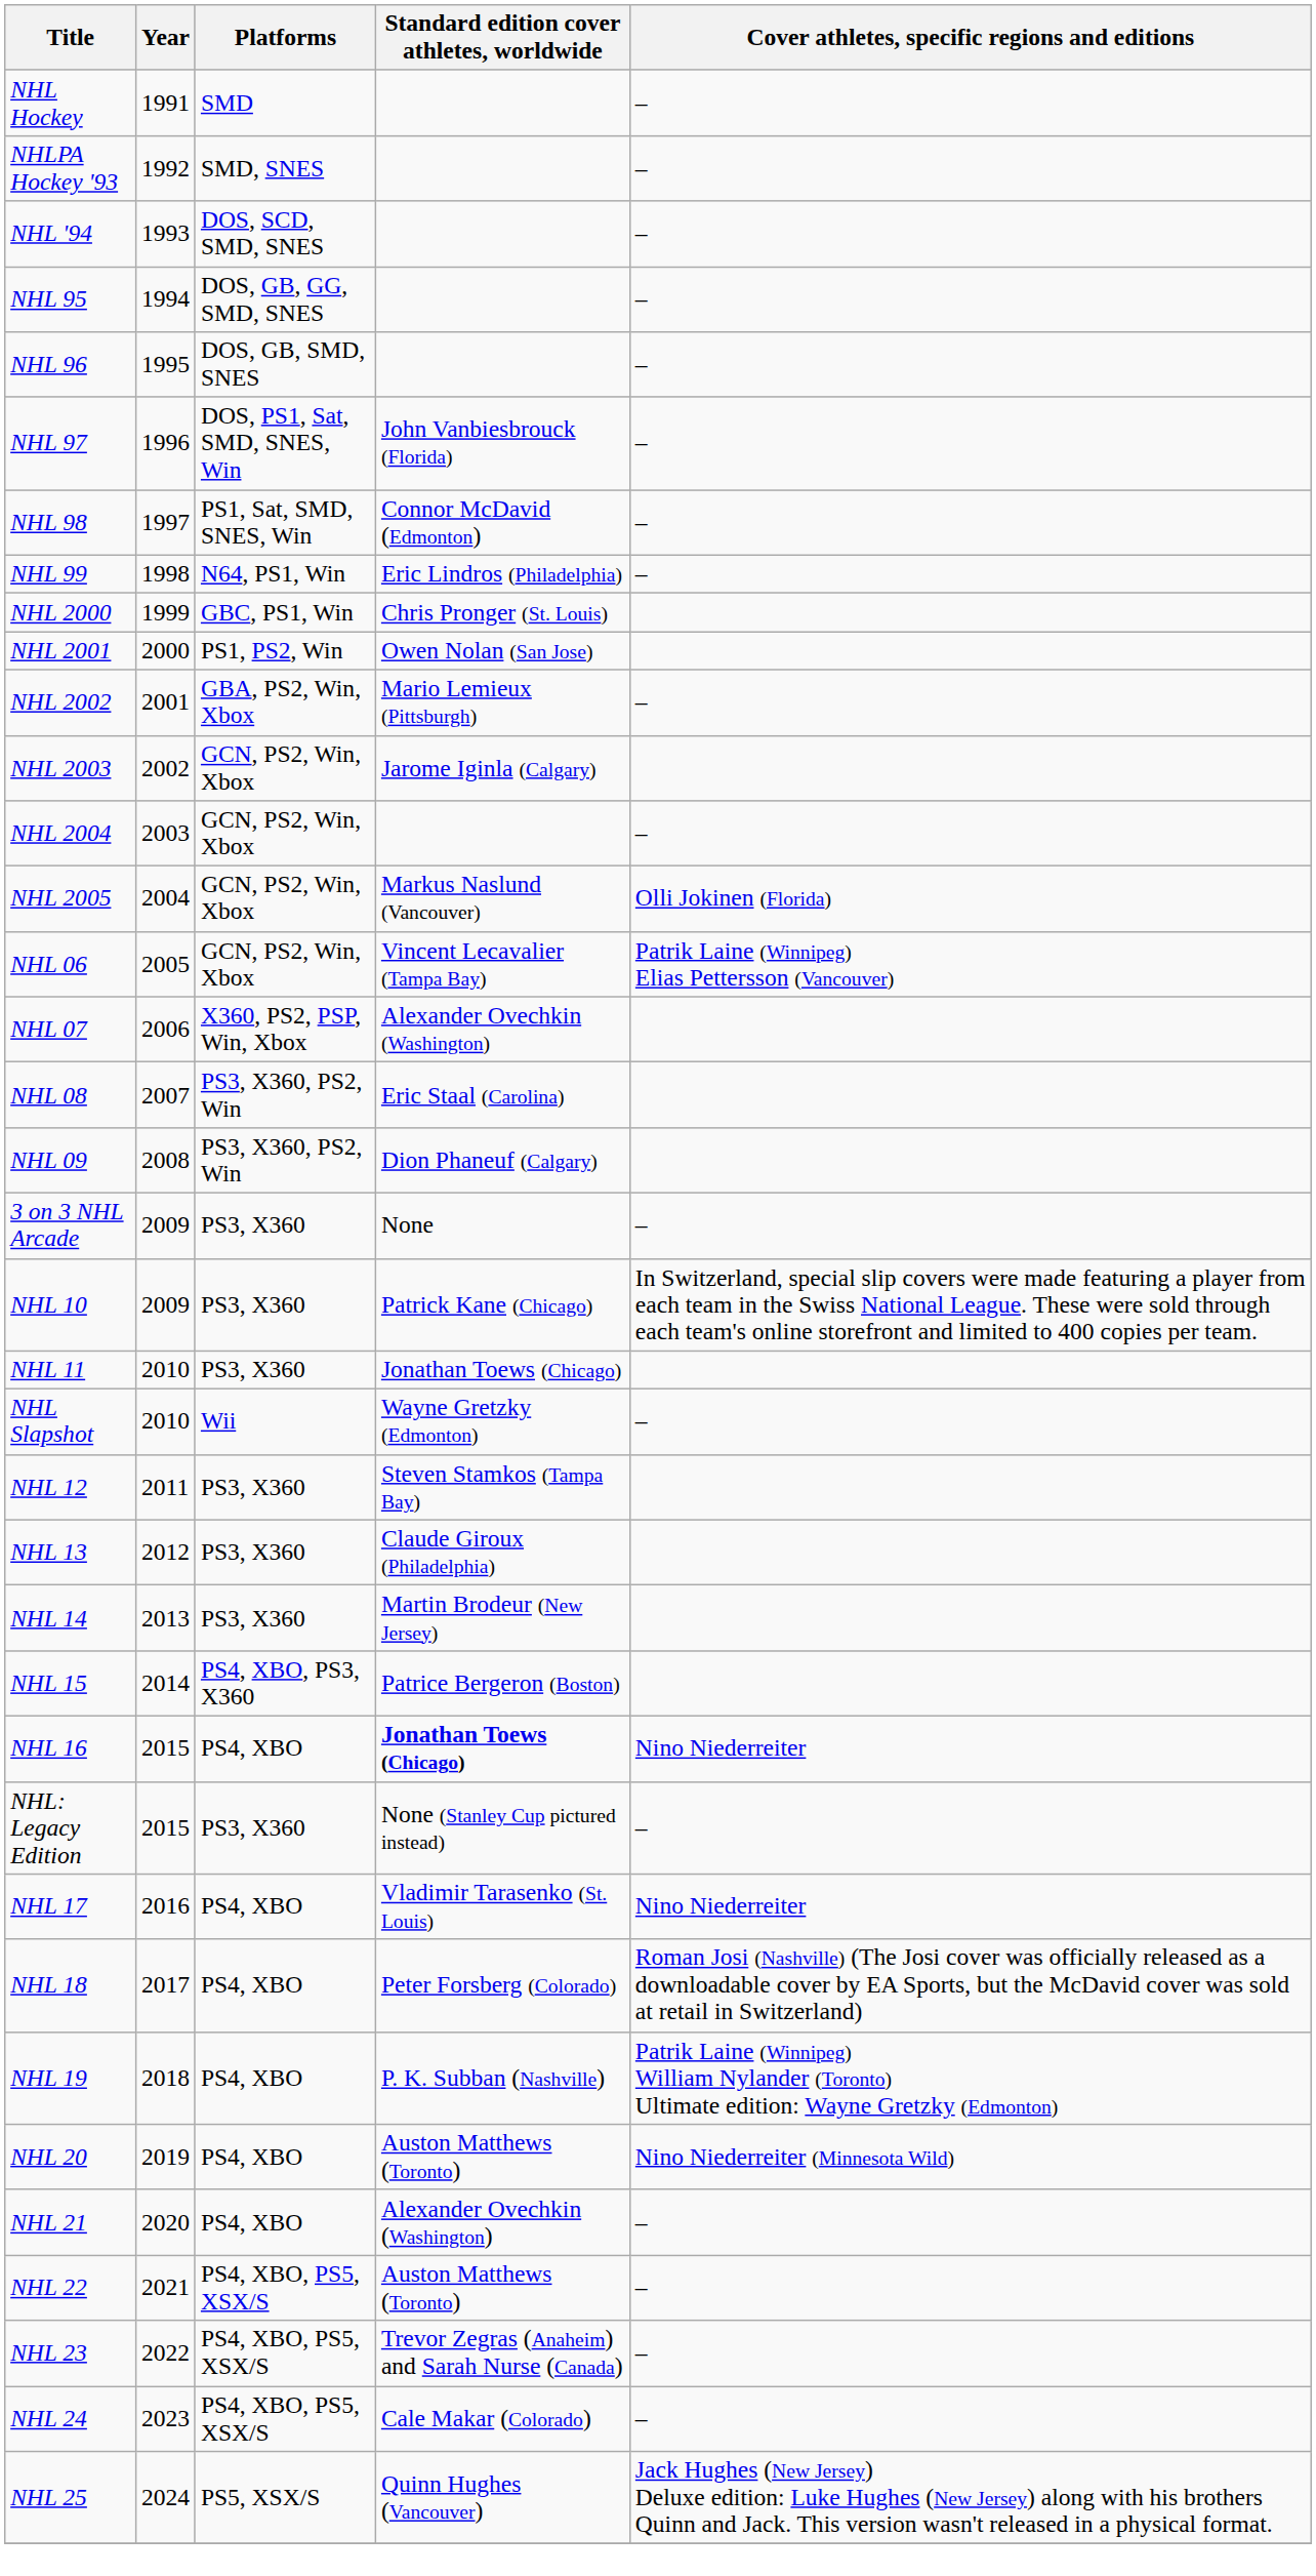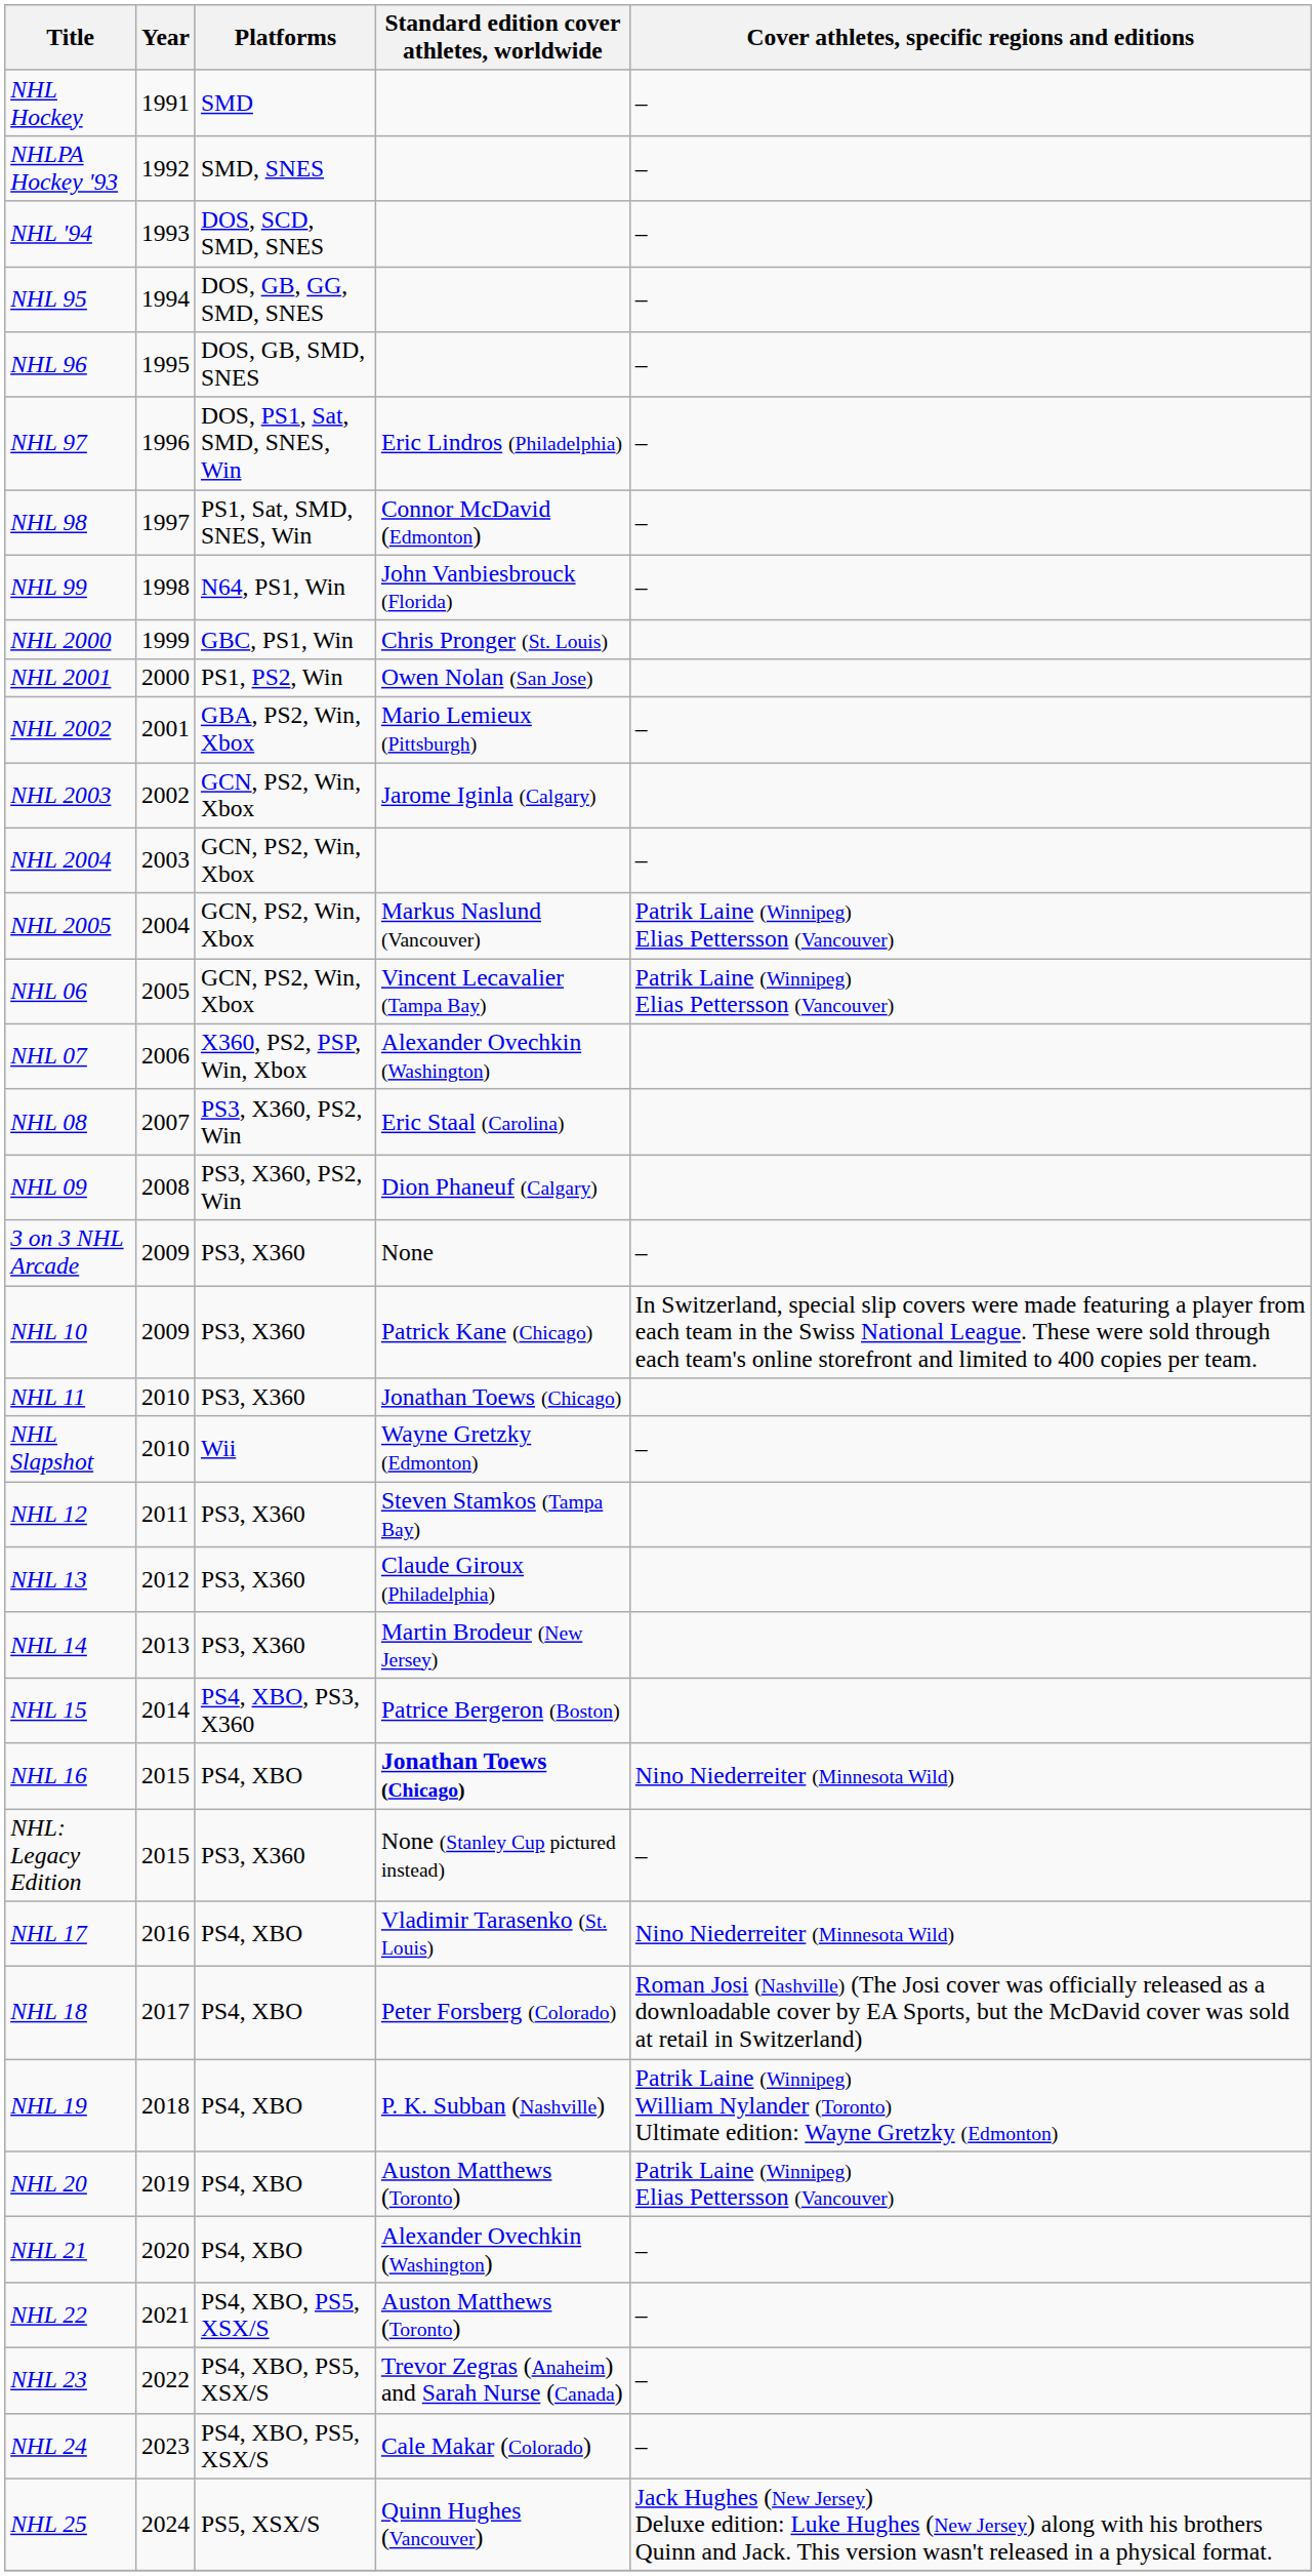 <table class="wikitable">
 <tr>
 <th>Title</th>
 <th>Year</th>
 <th>Platforms</th>
 <th>Standard edition cover athletes, worldwide</th>
 <th>Cover athletes, specific regions and editions</th>
 </tr>
 <tr>
 <td><em><a href='#'>NHL Hockey</a></em></td>
 <td>1991</td>
 <td><a href='#'>SMD</a></td>
 <td></td>
 <td>–</td>
 </tr>
 <tr>
 <td><em><a href='#'>NHLPA Hockey '93</a></em></td>
 <td>1992</td>
 <td>SMD, <a href='#'>SNES</a></td>
 <td></td>
 <td>–</td>
 </tr>
 <tr>
 <td><em><a href='#'>NHL '94</a></em></td>
 <td>1993</td>
 <td><a href='#'>DOS</a>, <a href='#'>SCD</a>, SMD, SNES</td>
 <td></td>
 <td>–</td>
 </tr>
 <tr>
 <td><em><a href='#'>NHL 95</a></em></td>
 <td>1994</td>
 <td>DOS, <a href='#'>GB</a>, <a href='#'>GG</a>, SMD, SNES</td>
 <td></td>
 <td>–</td>
 </tr>
 <tr>
 <td><em><a href='#'>NHL 96</a></em></td>
 <td>1995</td>
 <td>DOS, GB, SMD, SNES</td>
 <td></td>
 <td>–</td>
 </tr>
 <tr>
 <td><em><a href='#'>NHL 97</a></em></td>
 <td>1996</td>
 <td>DOS, <a href='#'>PS1</a>, <a href='#'>Sat</a>, SMD, SNES, <a href='#'>Win</a></td>
-<td><a href='#'>John Vanbiesbrouck</a> <small>(<a href='#'>Florida</a>)</small></td>
+<td><a href='#'>Eric Lindros</a> <small>(<a href='#'>Philadelphia</a>)</small></td>
 <td>–</td>
 </tr>
 <tr>
 <td><em><a href='#'>NHL 98</a></em></td>
 <td>1997</td>
 <td>PS1, Sat, SMD, SNES, Win</td>
 <td><a href='#'>Connor McDavid</a> (<a href='#'><small>Edmonton</small></a>)</td>
 <td>–</td>
 </tr>
 <tr>
 <td><em><a href='#'>NHL 99</a></em></td>
 <td>1998</td>
 <td><a href='#'>N64</a>, PS1, Win</td>
-<td><a href='#'>Eric Lindros</a> <small>(<a href='#'>Philadelphia</a>)</small></td>
+<td><a href='#'>John Vanbiesbrouck</a> <small>(<a href='#'>Florida</a>)</small></td>
 <td>–</td>
 </tr>
 <tr>
 <td><em><a href='#'>NHL 2000</a></em></td>
 <td>1999</td>
 <td><a href='#'>GBC</a>, PS1, Win</td>
 <td><a href='#'>Chris Pronger</a> <small>(<a href='#'>St. Louis</a>)</small></td>
 <td></td>
 </tr>
 <tr>
 <td><em><a href='#'>NHL 2001</a></em></td>
 <td>2000</td>
 <td>PS1, <a href='#'>PS2</a>, Win</td>
 <td><a href='#'>Owen Nolan</a> <small>(<a href='#'>San Jose</a>)</small></td>
 <td></td>
 </tr>
 <tr>
 <td><em><a href='#'>NHL 2002</a></em></td>
 <td>2001</td>
 <td><a href='#'>GBA</a>, PS2, Win, <a href='#'>Xbox</a></td>
 <td><a href='#'>Mario Lemieux</a> <small>(<a href='#'>Pittsburgh</a>)</small></td>
 <td>–</td>
 </tr>
 <tr>
 <td><em><a href='#'>NHL 2003</a></em></td>
 <td>2002</td>
 <td><a href='#'>GCN</a>, PS2, Win, Xbox</td>
 <td><a href='#'>Jarome Iginla</a> <small>(<a href='#'>Calgary</a>)</small></td>
 <td></td>
 </tr>
 <tr>
 <td><em><a href='#'>NHL 2004</a></em></td>
 <td>2003</td>
 <td>GCN, PS2, Win, Xbox</td>
 <td></td>
 <td>–</td>
 </tr>
 <tr>
 <td><em><a href='#'>NHL 2005</a></em></td>
 <td>2004</td>
 <td>GCN, PS2, Win, Xbox</td>
 <td><a href='#'>Markus Naslund</a> <small>(Vancouver)</small></td>
-<td> <a href='#'>Olli Jokinen</a> <small>(<a href='#'>Florida</a>)</small></td>
+<td> <a href='#'>Patrik Laine</a> <small>(<a href='#'>Winnipeg</a>)</small><br> <a href='#'>Elias Pettersson</a> <small>(<a href='#'>Vancouver</a>)</small></td>
 </tr>
 <tr>
 <td><em><a href='#'>NHL 06</a></em></td>
 <td>2005</td>
 <td>GCN, PS2, Win, Xbox</td>
 <td><a href='#'>Vincent Lecavalier</a> <small>(<a href='#'>Tampa Bay</a>)</small></td>
 <td> <a href='#'>Patrik Laine</a> <small>(<a href='#'>Winnipeg</a>)</small><br> <a href='#'>Elias Pettersson</a> <small>(<a href='#'>Vancouver</a>)</small></td>
 </tr>
 <tr>
 <td><em><a href='#'>NHL 07</a></em></td>
 <td>2006</td>
 <td><a href='#'>X360</a>, PS2, <a href='#'>PSP</a>, Win, Xbox</td>
 <td><a href='#'>Alexander Ovechkin</a> <small>(<a href='#'>Washington</a>)</small></td>
 <td></td>
 </tr>
 <tr>
 <td><em><a href='#'>NHL 08</a></em></td>
 <td>2007</td>
 <td><a href='#'>PS3</a>, X360, PS2, Win</td>
 <td><a href='#'>Eric Staal</a> <small>(<a href='#'>Carolina</a>)</small></td>
 <td></td>
 </tr>
 <tr>
 <td><em><a href='#'>NHL 09</a></em></td>
 <td>2008</td>
 <td>PS3, X360, PS2, Win</td>
 <td><a href='#'>Dion Phaneuf</a> <small>(<a href='#'>Calgary</a>)</small></td>
 <td></td>
 </tr>
 <tr>
 <td><em><a href='#'>3 on 3 NHL Arcade</a></em></td>
 <td>2009</td>
 <td>PS3, X360</td>
 <td>None</td>
 <td>–</td>
 </tr>
 <tr>
 <td><em><a href='#'>NHL 10</a></em></td>
 <td>2009</td>
 <td>PS3, X360</td>
 <td><a href='#'>Patrick Kane</a> <small>(<a href='#'>Chicago</a>)</small></td>
 <td>In Switzerland, special slip covers were made featuring a player from each team in the Swiss <a href='#'>National League</a>. These were sold through each team's online storefront and limited to 400 copies per team.</td>
 </tr>
 <tr>
 <td><em><a href='#'>NHL 11</a></em></td>
 <td>2010</td>
 <td>PS3, X360</td>
 <td><a href='#'>Jonathan Toews</a> <small>(<a href='#'>Chicago</a>)</small></td>
 <td></td>
 </tr>
 <tr>
 <td><em><a href='#'>NHL Slapshot</a></em></td>
 <td>2010</td>
 <td><a href='#'>Wii</a></td>
 <td><a href='#'>Wayne Gretzky</a> <small>(<a href='#'>Edmonton</a>)</small></td>
 <td>–</td>
 </tr>
 <tr>
 <td><em><a href='#'>NHL 12</a></em></td>
 <td>2011</td>
 <td>PS3, X360</td>
 <td><a href='#'>Steven Stamkos</a> <small>(<a href='#'>Tampa Bay</a>)</small></td>
 <td></td>
 </tr>
 <tr>
 <td><em><a href='#'>NHL 13</a></em></td>
 <td>2012</td>
 <td>PS3, X360</td>
 <td><a href='#'>Claude Giroux</a> <small>(<a href='#'>Philadelphia</a>)</small></td>
 <td></td>
 </tr>
 <tr>
 <td><em><a href='#'>NHL 14</a></em></td>
 <td>2013</td>
 <td>PS3, X360</td>
 <td><a href='#'>Martin Brodeur</a> <small>(<a href='#'>New Jersey</a>)</small></td>
 <td></td>
 </tr>
 <tr>
 <td><em><a href='#'>NHL 15</a></em></td>
 <td>2014</td>
 <td><a href='#'>PS4</a>, <a href='#'>XBO</a>, PS3, X360</td>
 <td><a href='#'>Patrice Bergeron</a> <small>(<a href='#'>Boston</a>)</small></td>
 <td></td>
 </tr>
 <tr>
 <td><em><a href='#'>NHL 16</a></em></td>
 <td>2015</td>
 <td>PS4, XBO</td>
 <td><strong><a href='#'>Jonathan Toews</a> <small>(<a href='#'>Chicago</a>)</small></strong></td>
-<td> <a href='#'>Nino Niederreiter</a> </td>
+<td> <a href='#'>Nino Niederreiter</a> <small>(<a href='#'>Minnesota Wild</a>)</small></td>
 </tr>
 <tr>
 <td><em>NHL: Legacy Edition</em></td>
 <td>2015</td>
 <td>PS3, X360</td>
 <td>None <small>(<a href='#'>Stanley Cup</a> pictured instead)</small></td>
 <td>–</td>
 </tr>
 <tr>
 <td><em><a href='#'>NHL 17</a></em></td>
 <td>2016</td>
 <td>PS4, XBO</td>
 <td><a href='#'>Vladimir Tarasenko</a> <small>(<a href='#'>St. Louis</a>)</small></td>
-<td> <a href='#'>Nino Niederreiter</a> </td>
+<td> <a href='#'>Nino Niederreiter</a> <small>(<a href='#'>Minnesota Wild</a>)</small></td>
 </tr>
 <tr>
 <td><em><a href='#'>NHL 18</a></em></td>
 <td>2017</td>
 <td>PS4, XBO</td>
 <td><a href='#'>Peter Forsberg</a> <small>(<a href='#'>Colorado</a>)</small></td>
 <td> <a href='#'>Roman Josi</a> <small>(<a href='#'>Nashville</a>)</small> (The Josi cover was officially released as a downloadable cover by EA Sports, but the McDavid cover was sold at retail in Switzerland)</td>
 </tr>
 <tr>
 <td><em><a href='#'>NHL 19</a></em></td>
 <td>2018</td>
 <td>PS4, XBO</td>
 <td><a href='#'>P. K. Subban</a> (<a href='#'><small>Nashville</small></a>)</td>
 <td> <a href='#'>Patrik Laine</a> <small>(<a href='#'>Winnipeg</a>)</small><br> <a href='#'>William Nylander</a> <small>(<a href='#'>Toronto</a>)</small><br>Ultimate edition: <a href='#'>Wayne Gretzky</a> <small>(<a href='#'>Edmonton</a>)</small></td>
 </tr>
 <tr>
 <td><em><a href='#'>NHL 20</a></em></td>
 <td>2019</td>
 <td>PS4, XBO</td>
 <td><a href='#'>Auston Matthews</a> (<a href='#'><small>Toronto</small></a>)</td>
-<td> <a href='#'>Nino Niederreiter</a> <small>(<a href='#'>Minnesota Wild</a>)</small></td>
+<td> <a href='#'>Patrik Laine</a> <small>(<a href='#'>Winnipeg</a>)</small><br> <a href='#'>Elias Pettersson</a> <small>(<a href='#'>Vancouver</a>)</small></td>
 </tr>
 <tr>
 <td><em><a href='#'>NHL 21</a></em></td>
 <td>2020</td>
 <td>PS4, XBO</td>
 <td><a href='#'>Alexander Ovechkin</a>  (<small><a href='#'>Washington</a></small>)</td>
 <td>–</td>
 </tr>
 <tr>
 <td><em><a href='#'>NHL 22</a></em></td>
 <td>2021</td>
 <td>PS4, XBO, <a href='#'>PS5</a>, <a href='#'>XSX/S</a></td>
 <td><a href='#'>Auston Matthews</a> (<a href='#'><small>Toronto</small></a>)</td>
 <td>–</td>
 </tr>
 <tr>
 <td><em><a href='#'>NHL 23</a></em></td>
 <td>2022</td>
 <td>PS4, XBO, PS5, XSX/S</td>
 <td><a href='#'>Trevor Zegras</a> (<a href='#'><small>Anaheim</small></a>) and <a href='#'>Sarah Nurse</a> (<a href='#'><small>Canada</small></a>)</td>
 <td>–</td>
 </tr>
 <tr>
 <td><em><a href='#'>NHL 24</a></em></td>
 <td>2023</td>
 <td>PS4, XBO, PS5, XSX/S</td>
 <td><a href='#'>Cale Makar</a> (<a href='#'><small>Colorado</small></a>)</td>
 <td>–</td>
 </tr>
 <tr>
 <td><em><a href='#'>NHL 25</a></em></td>
 <td>2024</td>
 <td>PS5, XSX/S</td>
 <td><a href='#'>Quinn Hughes</a> (<small><a href='#'>Vancouver</a></small>)</td>
 <td> <a href='#'>Jack Hughes</a> (<small><a href='#'>New Jersey</a></small>)<br>Deluxe edition: <a href='#'>Luke Hughes</a> (<small><a href='#'>New Jersey</a></small>) along with his brothers Quinn and Jack. This version wasn't released in a physical format.</td>
 </tr>
 <tr>
 </tr>
 </table>
